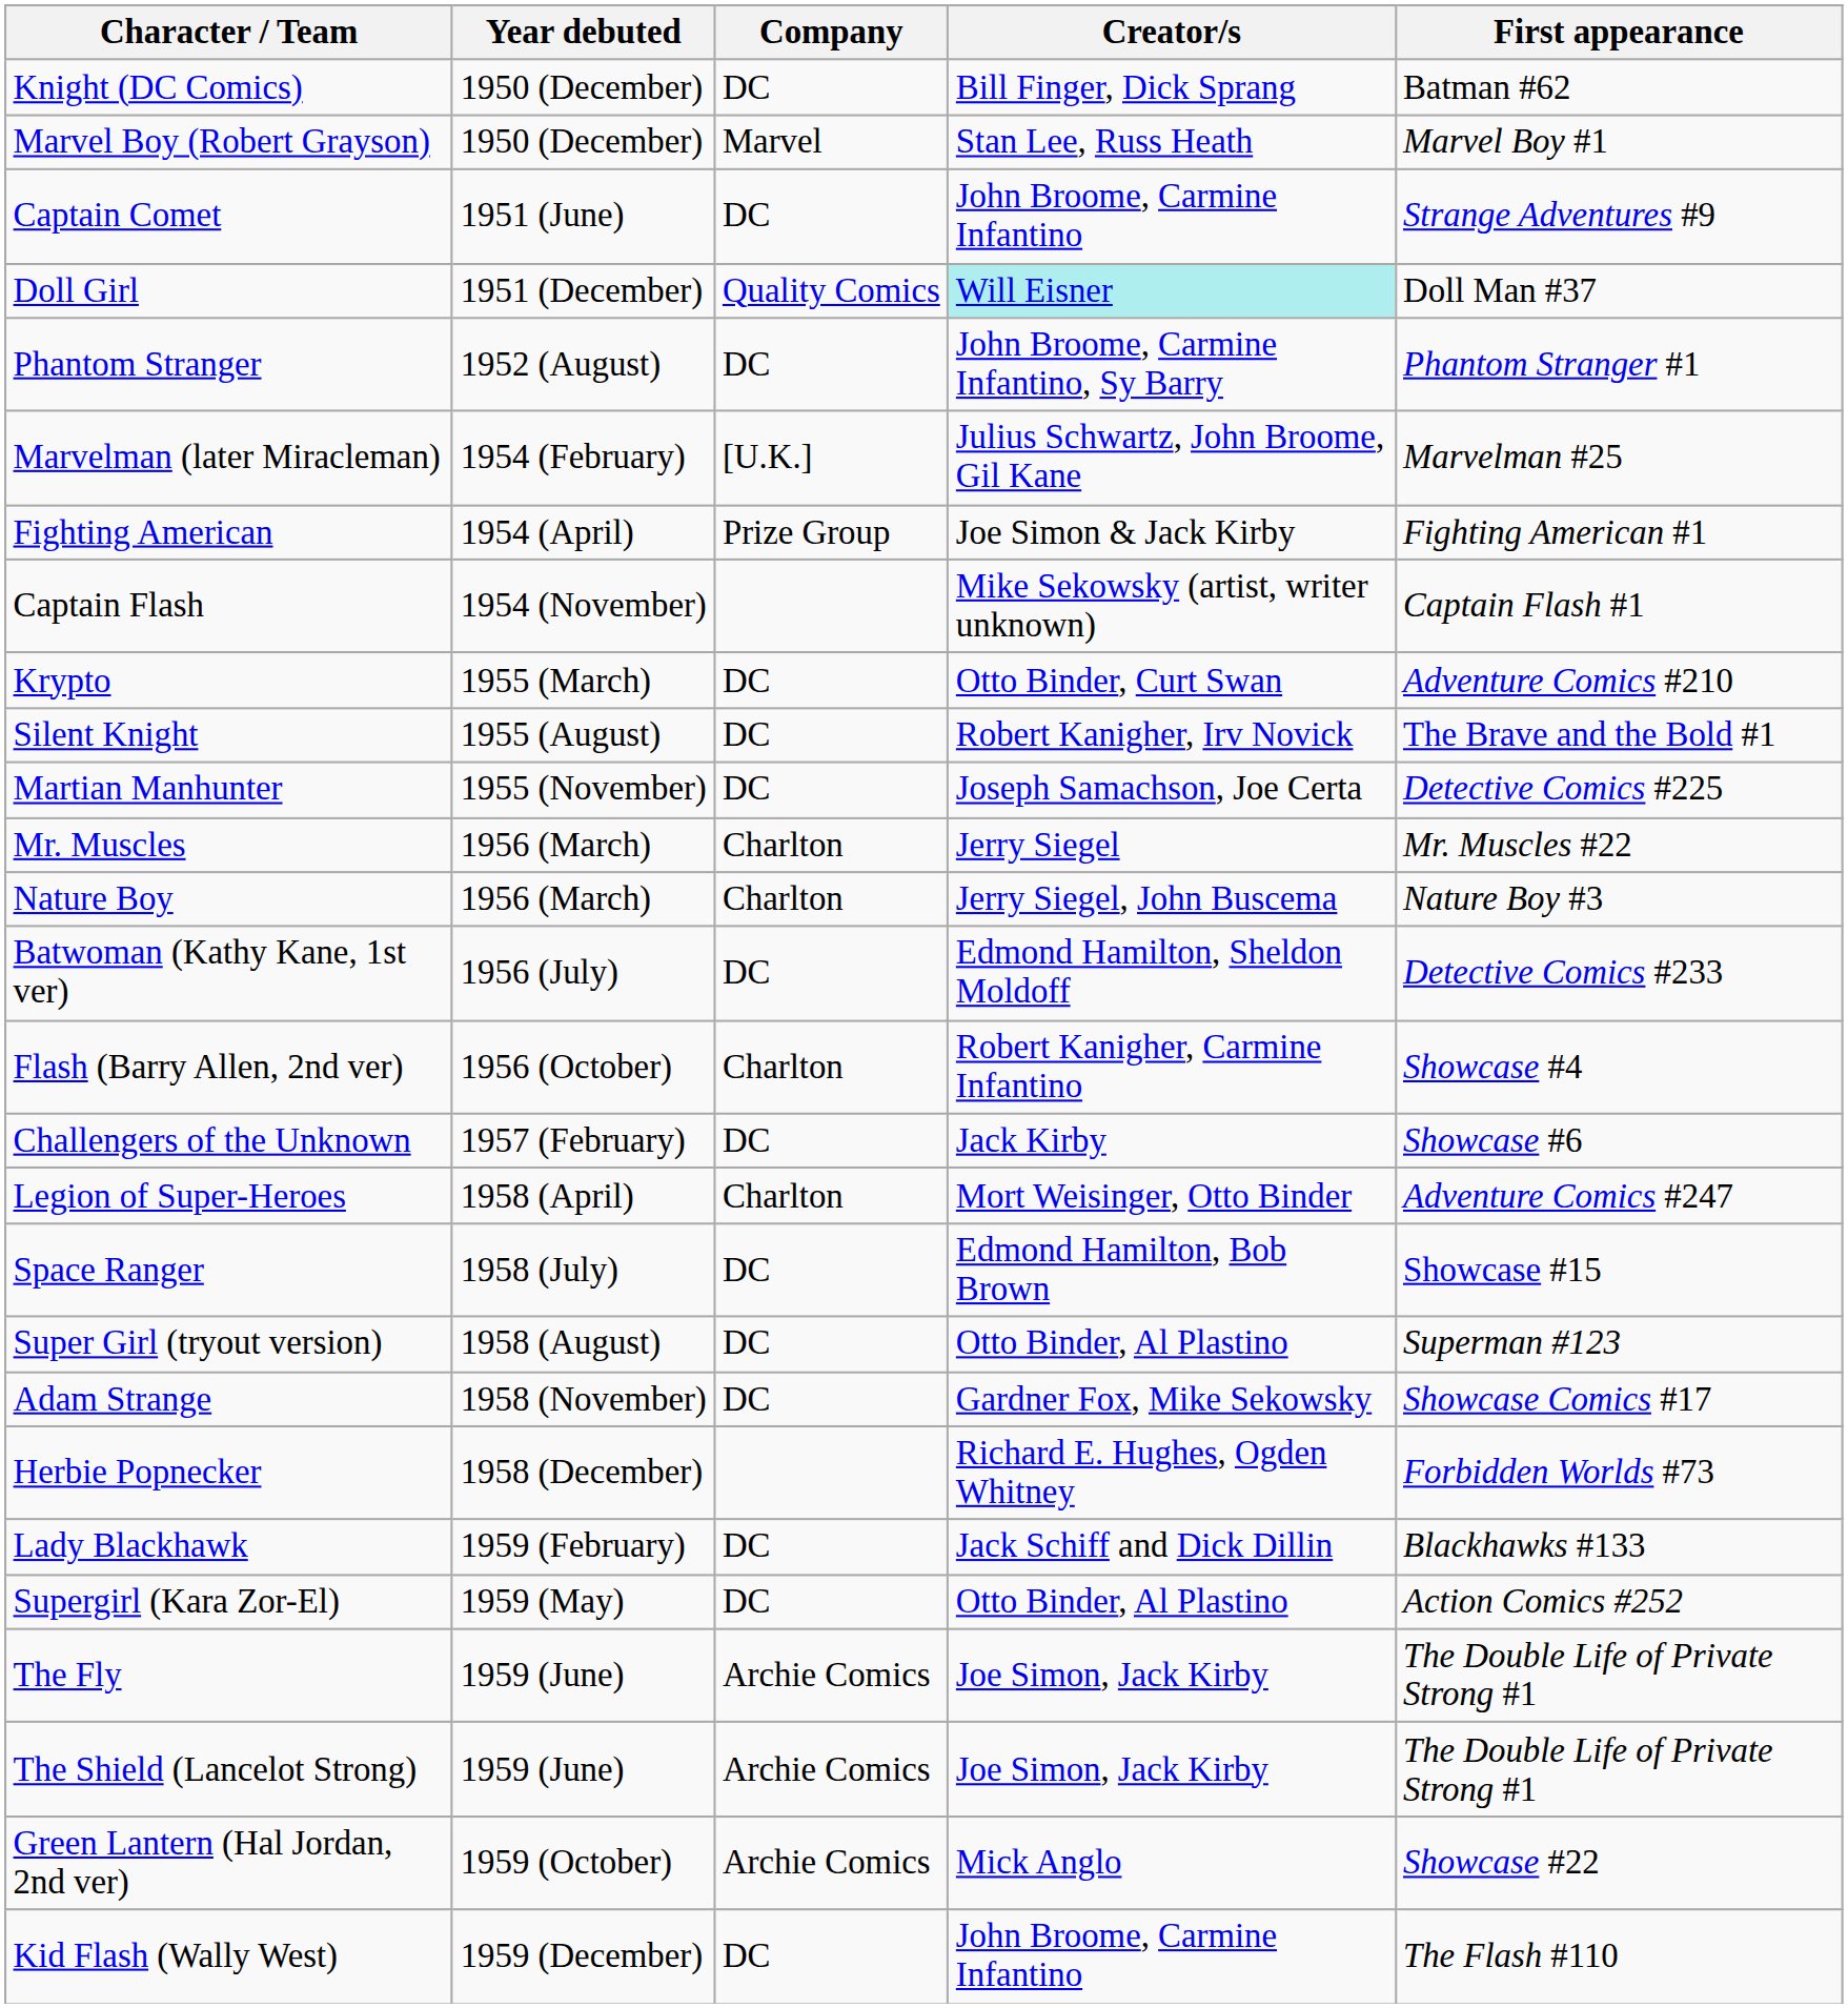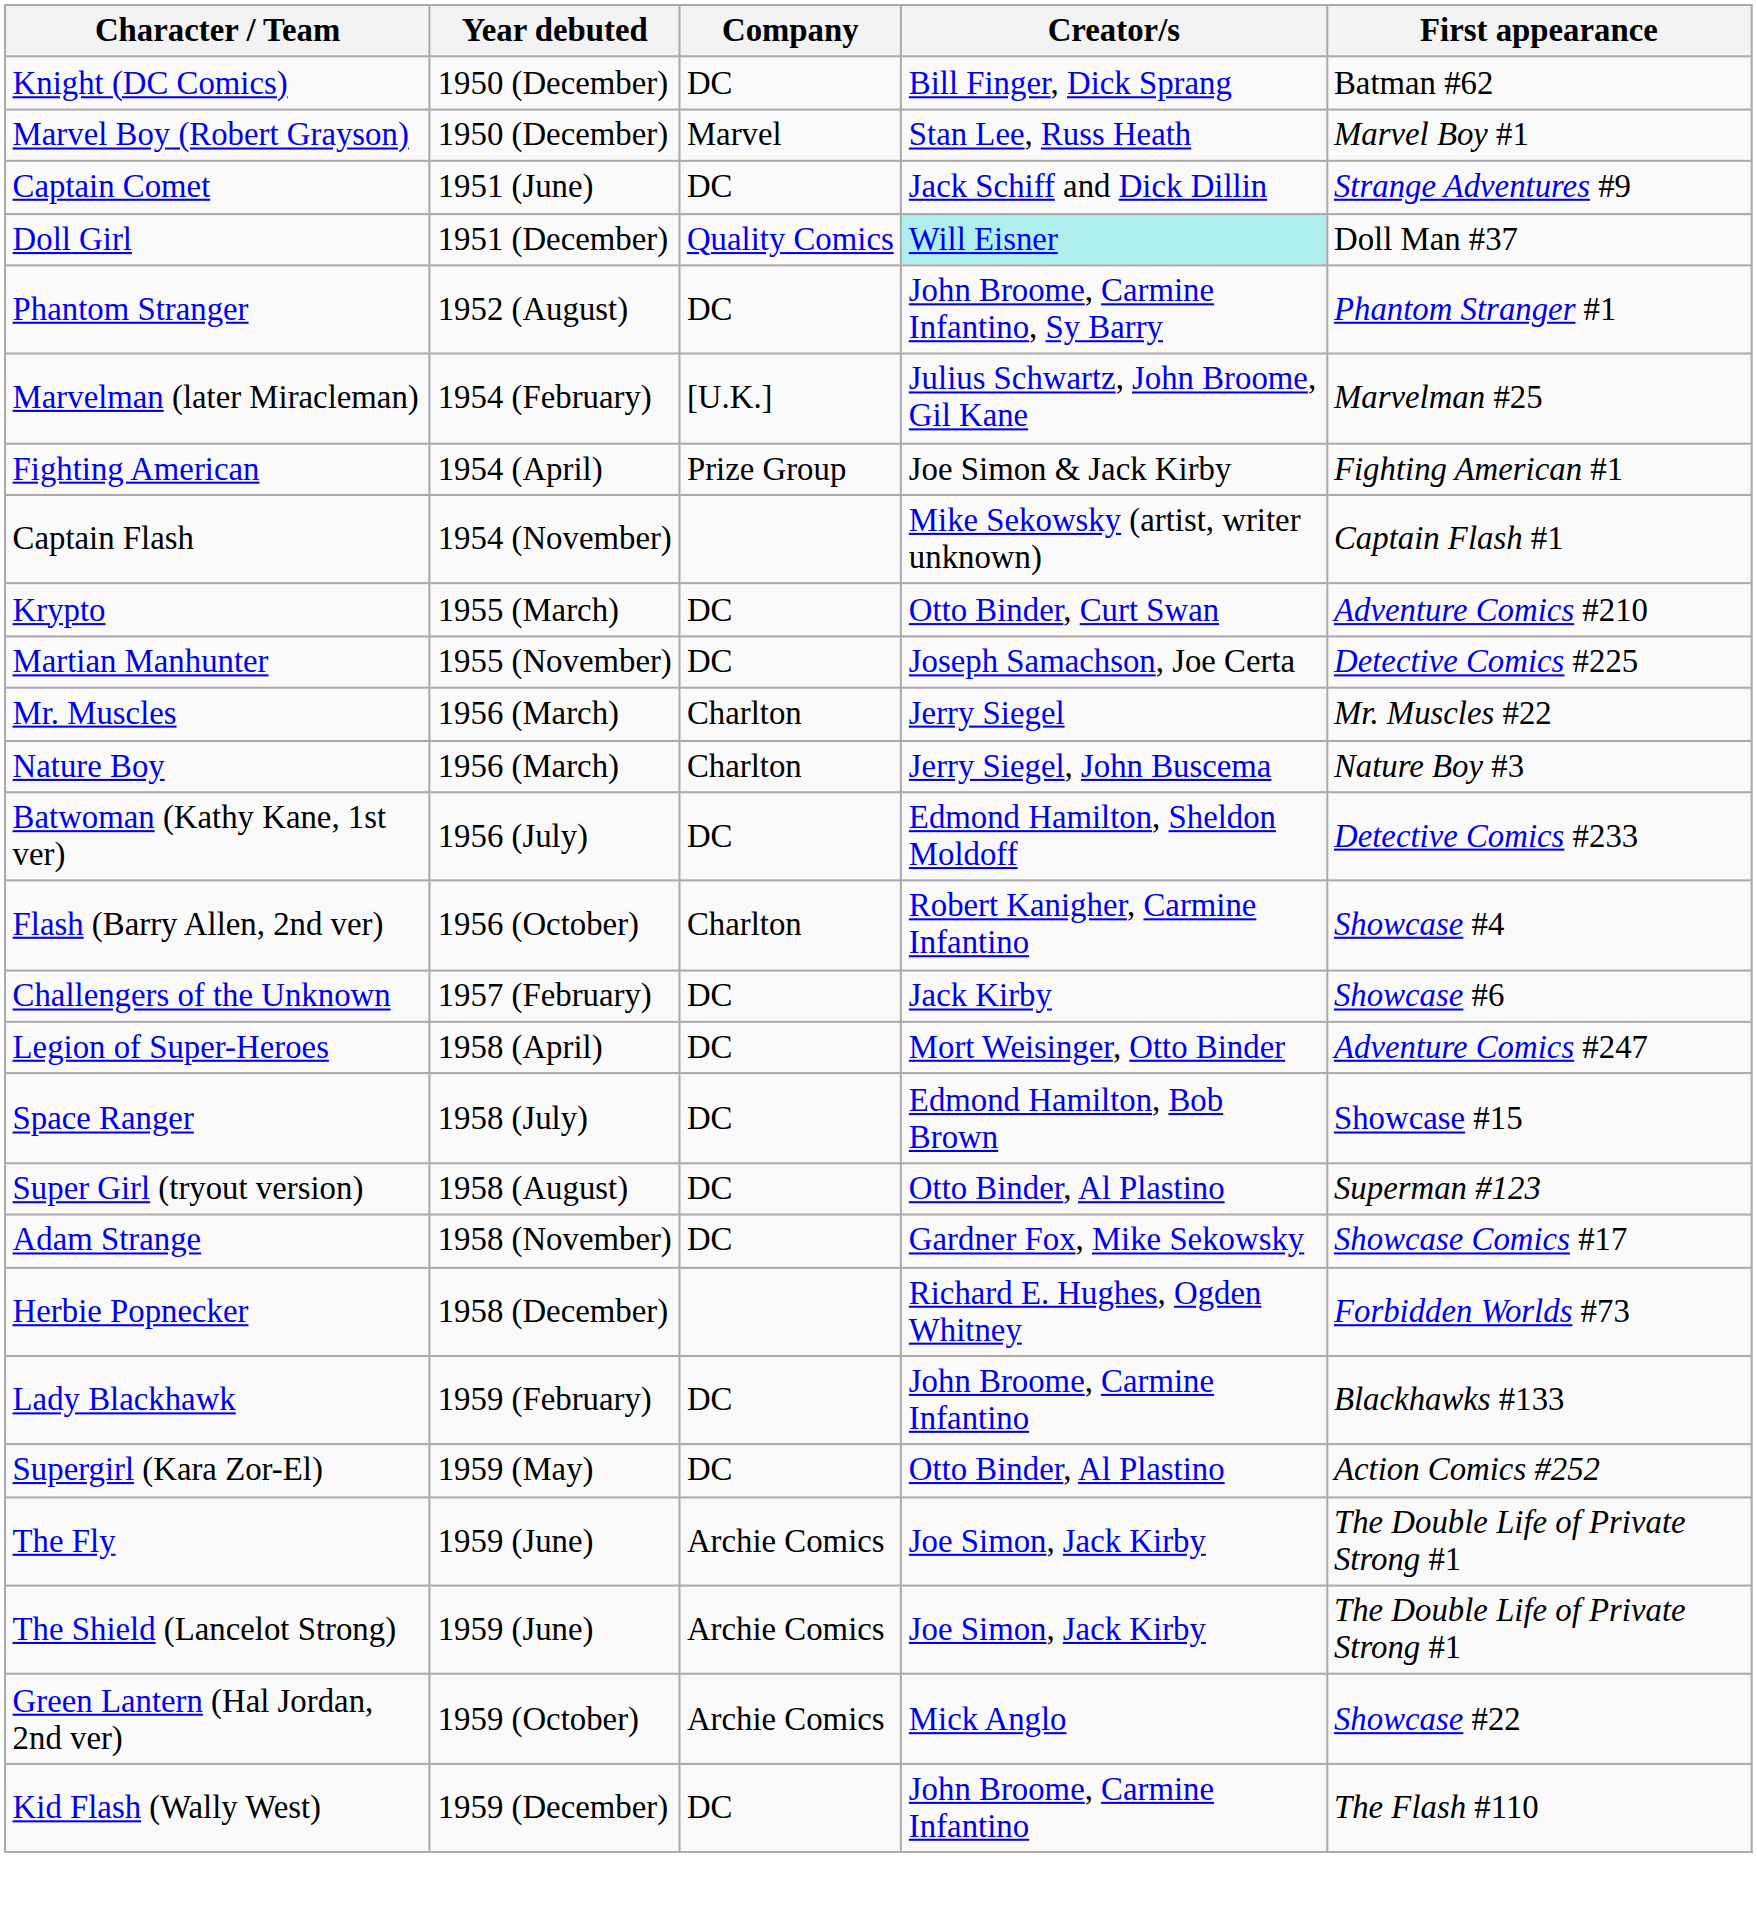 <table class="wikitable sortable">
 <tr>
 <th width=200px>Character / Team</th>
 <th>Year debuted</th>
 <th>Company</th>
 <th width=200px>Creator/s</th>
 <th width=200px>First appearance</th>
 </tr>
 <tr>
 <td><a href='#'>Knight (DC Comics)</a></td>
 <td>1950 (December)</td>
 <td>DC</td>
 <td><a href='#'>Bill Finger</a>, <a href='#'>Dick Sprang</a></td>
 <td>Batman #62</td>
 </tr>
 <tr>
 <td><a href='#'>Marvel Boy (Robert Grayson)</a></td>
 <td>1950 (December)</td>
 <td>Marvel</td>
 <td><a href='#'>Stan Lee</a>, <a href='#'>Russ Heath</a></td>
 <td><em>Marvel Boy</em> #1</td>
 </tr>
 <tr>
 <td><a href='#'>Captain Comet</a></td>
 <td>1951 (June)</td>
 <td>DC</td>
-<td><a href='#'>John Broome</a>, <a href='#'>Carmine Infantino</a></td>
+<td><a href='#'>Jack Schiff</a> and <a href='#'>Dick Dillin</a></td>
 <td><em><a href='#'>Strange Adventures</a></em> #9</td>
 </tr>
 <tr>
 <td><a href='#'>Doll Girl</a></td>
 <td>1951 (December)</td>
 <td><a href='#'>Quality Comics</a></td>
 <td style="background: paleturquoise;"><a href='#'>Will Eisner</a></td>
 <td>Doll Man #37</td>
 </tr>
 <tr>
 <td><a href='#'>Phantom Stranger</a></td>
 <td>1952 (August)</td>
 <td>DC</td>
 <td><a href='#'>John Broome</a>, <a href='#'>Carmine Infantino</a>, <a href='#'>Sy Barry</a></td>
 <td><em><a href='#'>Phantom Stranger</a></em> #1</td>
 </tr>
 <tr>
 <td><a href='#'>Marvelman</a> (later Miracleman)</td>
 <td>1954 (February)</td>
 <td>[U.K.]</td>
 <td><a href='#'>Julius Schwartz</a>, <a href='#'>John Broome</a>, <a href='#'>Gil Kane</a></td>
 <td><em>Marvelman</em> #25</td>
 </tr>
 <tr>
 <td><a href='#'>Fighting American</a></td>
 <td>1954 (April)</td>
 <td>Prize Group</td>
 <td>Joe Simon & Jack Kirby</td>
 <td><em>Fighting American</em> #1</td>
 </tr>
 <tr>
 <td>Captain Flash</td>
 <td>1954 (November)</td>
 <td></td>
 <td><a href='#'>Mike Sekowsky</a> (artist, writer unknown)</td>
 <td><em>Captain Flash</em> #1</td>
 </tr>
 <tr>
 <td><a href='#'>Krypto</a></td>
 <td>1955 (March)</td>
 <td>DC</td>
 <td><a href='#'>Otto Binder</a>, <a href='#'>Curt Swan</a></td>
 <td><em><a href='#'>Adventure Comics</a></em> #210</td>
-</tr>
-<tr>
-<td><a href='#'>Silent Knight</a></td>
-<td>1955 (August)</td>
-<td>DC</td>
-<td><a href='#'>Robert Kanigher</a>, <a href='#'>Irv Novick</a></td>
-<td><a href='#'>The Brave and the Bold</a> #1</td>
 </tr>
 <tr>
 <td><a href='#'>Martian Manhunter</a></td>
 <td>1955 (November)</td>
 <td>DC</td>
 <td><a href='#'>Joseph Samachson</a>, Joe Certa</td>
 <td><em><a href='#'>Detective Comics</a></em> #225</td>
 </tr>
 <tr>
 <td><a href='#'>Mr. Muscles</a></td>
 <td>1956 (March)</td>
 <td>Charlton</td>
 <td><a href='#'>Jerry Siegel</a></td>
 <td><em>Mr. Muscles</em> #22</td>
 </tr>
 <tr>
 <td><a href='#'>Nature Boy</a></td>
 <td>1956 (March)</td>
 <td>Charlton</td>
 <td><a href='#'>Jerry Siegel</a>, <a href='#'>John Buscema</a></td>
 <td><em>Nature Boy</em> #3</td>
 </tr>
 <tr>
 <td><a href='#'>Batwoman</a> (Kathy Kane, 1st ver)</td>
 <td>1956 (July)</td>
 <td>DC</td>
 <td><a href='#'>Edmond Hamilton</a>, <a href='#'>Sheldon Moldoff</a></td>
 <td><em><a href='#'>Detective Comics</a></em> #233</td>
 </tr>
 <tr>
 <td><a href='#'>Flash</a> (Barry Allen, 2nd ver)</td>
 <td>1956 (October)</td>
 <td>Charlton</td>
 <td><a href='#'>Robert Kanigher</a>, <a href='#'>Carmine Infantino</a></td>
 <td><em><a href='#'>Showcase</a></em> #4</td>
 </tr>
 <tr>
 <td><a href='#'>Challengers of the Unknown</a></td>
 <td>1957 (February)</td>
 <td>DC</td>
 <td><a href='#'>Jack Kirby</a></td>
 <td><em><a href='#'>Showcase</a></em> #6</td>
 </tr>
 <tr>
 <td><a href='#'>Legion of Super-Heroes</a></td>
 <td>1958 (April)</td>
-<td>Charlton</td>
+<td>DC</td>
 <td><a href='#'>Mort Weisinger</a>, <a href='#'>Otto Binder</a></td>
 <td><em><a href='#'>Adventure Comics</a></em> #247</td>
 </tr>
 <tr>
 <td><a href='#'>Space Ranger</a></td>
 <td>1958 (July)</td>
 <td>DC</td>
 <td><a href='#'>Edmond Hamilton</a>, <a href='#'>Bob Brown</a></td>
 <td><a href='#'>Showcase</a> #15</td>
 </tr>
 <tr>
 <td><a href='#'>Super Girl</a> (tryout version)</td>
 <td>1958 (August)</td>
 <td>DC</td>
 <td><a href='#'>Otto Binder</a>, <a href='#'>Al Plastino</a></td>
 <td><em>Superman #123</em></td>
 </tr>
 <tr>
 <td><a href='#'>Adam Strange</a></td>
 <td>1958 (November)</td>
 <td>DC</td>
 <td><a href='#'>Gardner Fox</a>, <a href='#'>Mike Sekowsky</a></td>
 <td><em><a href='#'>Showcase Comics</a></em> #17</td>
 </tr>
 <tr>
 <td><a href='#'>Herbie Popnecker</a></td>
 <td>1958 (December)</td>
 <td></td>
 <td><a href='#'>Richard E. Hughes</a>, <a href='#'>Ogden Whitney</a></td>
 <td><em><a href='#'>Forbidden Worlds</a></em> #73</td>
 </tr>
 <tr>
 <td><a href='#'>Lady Blackhawk</a></td>
 <td>1959 (February)</td>
 <td>DC</td>
-<td><a href='#'>Jack Schiff</a> and <a href='#'>Dick Dillin</a></td>
+<td><a href='#'>John Broome</a>, <a href='#'>Carmine Infantino</a></td>
 <td><em>Blackhawks</em> #133</td>
 </tr>
 <tr>
 <td><a href='#'>Supergirl</a> (Kara Zor-El)</td>
 <td>1959 (May)</td>
 <td>DC</td>
 <td><a href='#'>Otto Binder</a>, <a href='#'>Al Plastino</a></td>
 <td><em>Action Comics #252</em></td>
 </tr>
 <tr>
 <td><a href='#'>The Fly</a></td>
 <td>1959 (June)</td>
 <td>Archie Comics</td>
 <td><a href='#'>Joe Simon</a>, <a href='#'>Jack Kirby</a></td>
 <td><em>The Double Life of Private Strong</em> #1</td>
 </tr>
 <tr>
 <td><a href='#'>The Shield</a> (Lancelot Strong)</td>
 <td>1959 (June)</td>
 <td>Archie Comics</td>
 <td><a href='#'>Joe Simon</a>, <a href='#'>Jack Kirby</a></td>
 <td><em>The Double Life of Private Strong</em> #1</td>
 </tr>
 <tr>
 <td><a href='#'>Green Lantern</a> (Hal Jordan, 2nd ver)</td>
 <td>1959 (October)</td>
 <td>Archie Comics</td>
 <td><a href='#'>Mick Anglo</a></td>
 <td><em><a href='#'>Showcase</a></em> #22</td>
 </tr>
 <tr>
 <td><a href='#'>Kid Flash</a> (Wally West)</td>
 <td>1959 (December)</td>
 <td>DC</td>
 <td><a href='#'>John Broome</a>, <a href='#'>Carmine Infantino</a></td>
 <td><em>The Flash</em> #110</td>
 </tr>
 </table>
